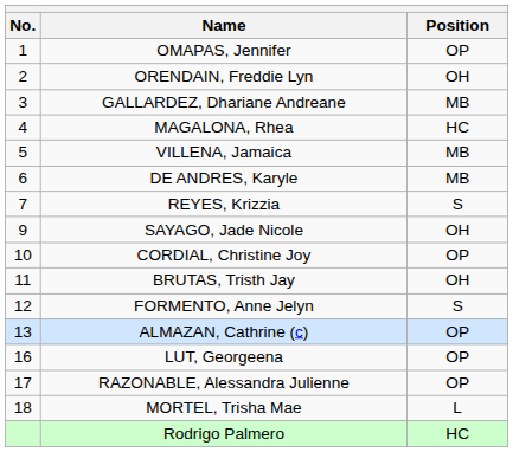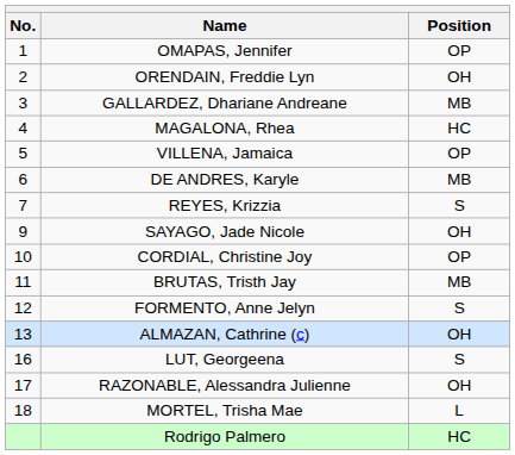 <table class="wikitable mw-collapsible mw-collapsed" style="text-align:center; width:500px; border:none">
 <tr>
 <th style="text-align:left" colspan="3"></th>
 </tr>
 <tr>
 <th style="width:7%">No.</th>
 <th>Name</th>
 <th style="width:20%">Position</th>
 </tr>
 <tr>
 <td>1</td>
 <td>OMAPAS, Jennifer</td>
 <td>OP</td>
 </tr>
 <tr>
 <td>2</td>
 <td>ORENDAIN, Freddie  Lyn</td>
 <td>OH</td>
 </tr>
 <tr>
 <td>3</td>
 <td>GALLARDEZ, Dhariane Andreane</td>
 <td>MB</td>
 </tr>
 <tr>
 <td>4</td>
 <td>MAGALONA, Rhea</td>
 <td>HC</td>
 </tr>
 <tr>
 <td>5</td>
 <td>VILLENA, Jamaica</td>
-<td>MB</td>
+<td>OP</td>
 </tr>
 <tr>
 <td>6</td>
 <td>DE ANDRES, Karyle</td>
 <td>MB</td>
 </tr>
 <tr>
 <td>7</td>
 <td>REYES, Krizzia</td>
 <td>S</td>
 </tr>
 <tr>
 <td>9</td>
 <td>SAYAGO, Jade Nicole</td>
 <td>OH</td>
 </tr>
 <tr>
 <td>10</td>
 <td>CORDIAL, Christine Joy</td>
 <td>OP</td>
 </tr>
 <tr>
 <td>11</td>
 <td>BRUTAS, Tristh Jay</td>
-<td>OH</td>
+<td>MB</td>
 </tr>
 <tr>
 <td>12</td>
 <td>FORMENTO, Anne Jelyn</td>
 <td>S</td>
 </tr>
 <tr bgcolor=#DOE6FF>
 <td>13</td>
 <td>ALMAZAN, Cathrine (<a href='#'>c</a>)</td>
-<td>OP</td>
+<td>OH</td>
 </tr>
 <tr>
 <td>16</td>
 <td>LUT, Georgeena</td>
-<td>OP</td>
+<td>S</td>
 </tr>
 <tr>
 <td>17</td>
 <td>RAZONABLE, Alessandra Julienne</td>
-<td>OP</td>
+<td>OH</td>
 </tr>
 <tr>
 <td>18</td>
 <td>MORTEL, Trisha Mae</td>
 <td>L</td>
 </tr>
 <tr bgcolor=#CCFFCC>
 <td></td>
 <td>Rodrigo Palmero</td>
 <td>HC</td>
 </tr>
 </table>
